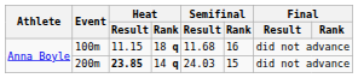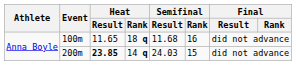 <table class="wikitable">
 <tr>
 <th rowspan="2">Athlete</th>
 <th rowspan="2">Event</th>
 <th colspan="2">Heat</th>
 <th colspan="2">Semifinal</th>
 <th colspan="2">Final</th>
 </tr>
 <tr>
 <th>Result</th>
 <th>Rank</th>
 <th>Result</th>
 <th>Rank</th>
 <th>Result</th>
 <th>Rank</th>
 </tr>
 <tr>
 <td rowspan="2"><a href='#'>Anna Boyle</a></td>
 <td>100m</td>
-<td>11.15</td>
+<td>11.65</td>
 <td>18 <strong>q</strong></td>
 <td>11.68</td>
 <td>16</td>
 <td colspan="2">did not advance</td>
 </tr>
 <tr>
 <td>200m</td>
 <td><strong>23.85</strong></td>
 <td>14 <strong>q</strong></td>
 <td>24.03</td>
 <td>15</td>
 <td colspan="2">did not advance</td>
 </tr>
 </table>
